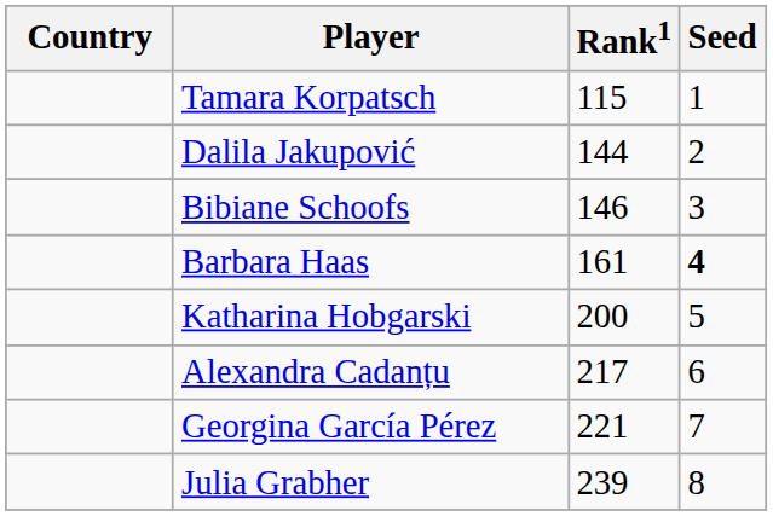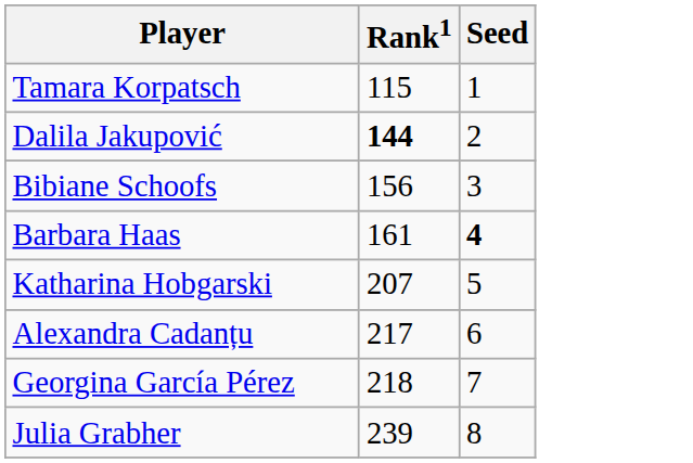 <table class="sortable wikitable">
 <tr>
-<th width="70">Country</th>
 <th width="175">Player</th>
 <th>Rank<sup>1</sup></th>
 <th>Seed</th>
 </tr>
 <tr>
-<td></td>
 <td><a href='#'>Tamara Korpatsch</a></td>
 <td>115</td>
 <td>1</td>
 </tr>
 <tr>
-<td></td>
 <td><a href='#'>Dalila Jakupović</a></td>
-<td>144</td>
+<td><strong>144</strong></td>
 <td>2</td>
 </tr>
 <tr>
-<td></td>
 <td><a href='#'>Bibiane Schoofs</a></td>
-<td>146</td>
+<td>156</td>
 <td>3</td>
 </tr>
 <tr>
-<td></td>
 <td><a href='#'>Barbara Haas</a></td>
 <td>161</td>
 <td><strong>4</strong></td>
 </tr>
 <tr>
-<td></td>
 <td><a href='#'>Katharina Hobgarski</a></td>
-<td>200</td>
+<td>207</td>
 <td>5</td>
 </tr>
 <tr>
-<td></td>
 <td><a href='#'>Alexandra Cadanțu</a></td>
 <td>217</td>
 <td>6</td>
 </tr>
 <tr>
-<td></td>
 <td><a href='#'>Georgina García Pérez</a></td>
-<td>221</td>
+<td>218</td>
 <td>7</td>
 </tr>
 <tr>
-<td></td>
 <td><a href='#'>Julia Grabher</a></td>
 <td>239</td>
 <td>8</td>
 </tr>
 </table>
